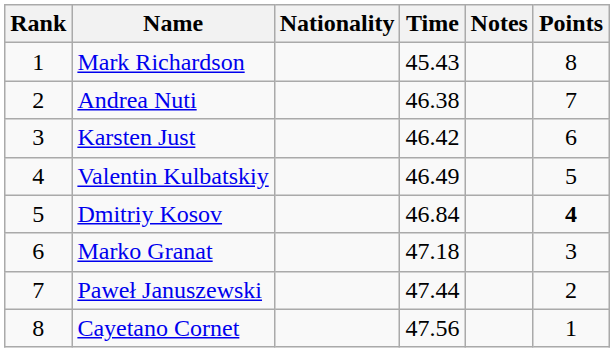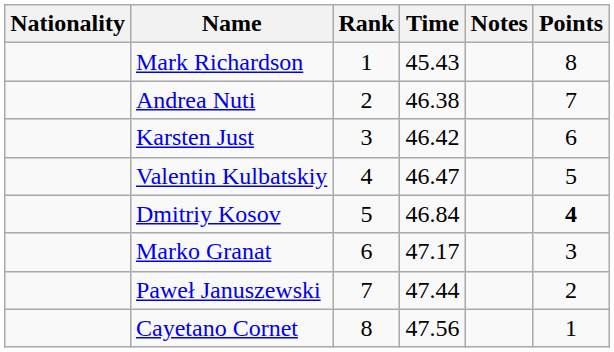 <table class="wikitable sortable" style="text-align:center">
 <tr>
+<th>Nationality</th>
+<th>Name</th>
 <th>Rank</th>
-<th>Name</th>
-<th>Nationality</th>
 <th>Time</th>
 <th>Notes</th>
 <th>Points</th>
 </tr>
 <tr>
+<td align=left></td>
+<td align=left><a href='#'>Mark Richardson</a></td>
 <td>1</td>
-<td align=left><a href='#'>Mark Richardson</a></td>
-<td align=left></td>
 <td>45.43</td>
 <td></td>
 <td>8</td>
 </tr>
 <tr>
+<td align=left></td>
+<td align=left><a href='#'>Andrea Nuti</a></td>
 <td>2</td>
-<td align=left><a href='#'>Andrea Nuti</a></td>
-<td align=left></td>
 <td>46.38</td>
 <td></td>
 <td>7</td>
 </tr>
 <tr>
+<td align=left></td>
+<td align=left><a href='#'>Karsten Just</a></td>
 <td>3</td>
-<td align=left><a href='#'>Karsten Just</a></td>
-<td align=left></td>
 <td>46.42</td>
 <td></td>
 <td>6</td>
 </tr>
 <tr>
+<td align=left></td>
+<td align=left><a href='#'>Valentin Kulbatskiy</a></td>
 <td>4</td>
-<td align=left><a href='#'>Valentin Kulbatskiy</a></td>
-<td align=left></td>
-<td>46.49</td>
+<td>46.47</td>
 <td></td>
 <td>5</td>
 </tr>
 <tr>
+<td align=left></td>
+<td align=left><a href='#'>Dmitriy Kosov</a></td>
 <td>5</td>
-<td align=left><a href='#'>Dmitriy Kosov</a></td>
-<td align=left></td>
 <td>46.84</td>
 <td></td>
 <td><strong>4</strong></td>
 </tr>
 <tr>
+<td align=left></td>
+<td align=left><a href='#'>Marko Granat</a></td>
 <td>6</td>
-<td align=left><a href='#'>Marko Granat</a></td>
-<td align=left></td>
-<td>47.18</td>
+<td>47.17</td>
 <td></td>
 <td>3</td>
 </tr>
 <tr>
+<td align=left></td>
+<td align=left><a href='#'>Paweł Januszewski</a></td>
 <td>7</td>
-<td align=left><a href='#'>Paweł Januszewski</a></td>
-<td align=left></td>
 <td>47.44</td>
 <td></td>
 <td>2</td>
 </tr>
 <tr>
+<td align=left></td>
+<td align=left><a href='#'>Cayetano Cornet</a></td>
 <td>8</td>
-<td align=left><a href='#'>Cayetano Cornet</a></td>
-<td align=left></td>
 <td>47.56</td>
 <td></td>
 <td>1</td>
 </tr>
 </table>
